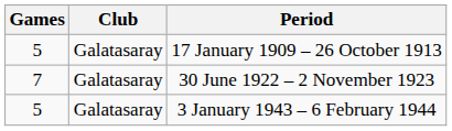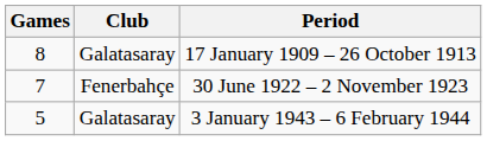 <table class="wikitable" style="text-align: center">
 <tr>
 <th>Games</th>
 <th>Club</th>
 <th>Period</th>
 </tr>
 <tr>
-<td>5</td>
+<td>8</td>
 <td>Galatasaray</td>
 <td>17 January 1909 – 26 October 1913</td>
 </tr>
 <tr>
 <td>7</td>
-<td>Galatasaray</td>
+<td>Fenerbahçe</td>
 <td>30 June 1922 – 2 November 1923</td>
 </tr>
 <tr>
 <td>5</td>
 <td>Galatasaray</td>
 <td>3 January 1943 – 6 February 1944</td>
 </tr>
 </table>
